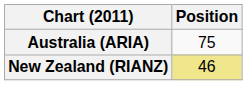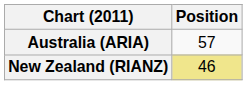 <table class="wikitable sortable plainrowheaders" style="text-align:center">
 <tr>
 <th scope="col">Chart (2011)</th>
 <th scope="col">Position</th>
 </tr>
 <tr>
 <th scope="row">Australia (ARIA)</th>
-<td>75</td>
+<td>57</td>
 </tr>
 <tr>
 <th scope="row">New Zealand (RIANZ)</th>
 <td style="background: khaki;">46</td>
 </tr>
 </table>
